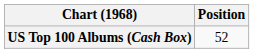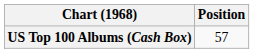 <table class="wikitable plainrowheaders" style="text-align:center">
 <tr>
 <th scope="col">Chart (1968)</th>
 <th scope="col">Position</th>
 </tr>
 <tr>
 <th scope="row">US Top 100 Albums (<em>Cash Box</em>)</th>
-<td>52</td>
+<td>57</td>
 </tr>
 </table>
